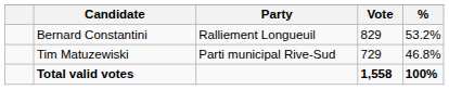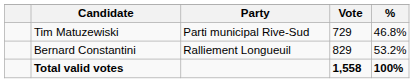 <table class="wikitable">
 <tr>
 </tr>
 <tr>
 <th bgcolor="#DDDDFF" width="30px"></th>
 <th bgcolor="#DDDDFF" width="200px">Candidate</th>
 <th bgcolor="#DDDDFF" width="200px">Party</th>
 <th bgcolor="#DDDDFF" width="50px">Vote</th>
 <th bgcolor="#DDDDFF" width="30px">%</th>
 </tr>
 <tr>
 <td> </td>
+<td>Tim Matuzewiski</td>
+<td>Parti municipal Rive-Sud</td>
+<td>729</td>
+<td>46.8%</td>
+</tr>
+<tr>
+<td> </td>
 <td>Bernard Constantini</td>
 <td>Ralliement Longueuil</td>
 <td>829</td>
 <td>53.2%</td>
-</tr>
-<tr>
-<td> </td>
-<td>Tim Matuzewiski</td>
-<td>Parti municipal Rive-Sud</td>
-<td>729</td>
-<td>46.8%</td>
 </tr>
 <tr>
 <td> </td>
 <td><strong>Total valid votes</strong></td>
 <td></td>
 <td><strong>1,558</strong></td>
 <td><strong>100%</strong></td>
 </tr>
 </table>
